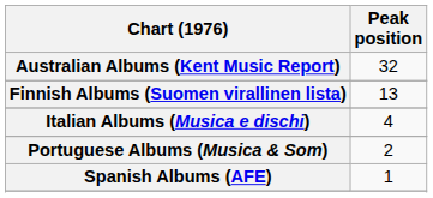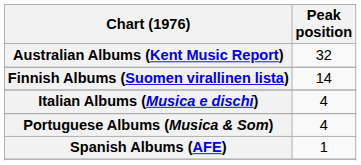 <table class="wikitable sortable plainrowheaders" style="text-align:center;">
 <tr>
 <th scope="col">Chart (1976)</th>
 <th scope="col">Peak<br>position</th>
 </tr>
 <tr>
 <th scope="row">Australian Albums (<a href='#'>Kent Music Report</a>)</th>
 <td>32</td>
 </tr>
 <tr>
 </tr>
 <tr>
 <th scope="row">Finnish Albums (<a href='#'>Suomen virallinen lista</a>)</th>
-<td>13</td>
+<td>14</td>
 </tr>
 <tr>
 </tr>
 <tr>
 <th scope="row">Italian Albums (<em><a href='#'>Musica e dischi</a></em>)</th>
 <td>4</td>
 </tr>
 <tr>
 </tr>
 <tr>
 <th scope="row">Portuguese Albums (<em>Musica & Som</em>)</th>
-<td>2</td>
+<td>4</td>
 </tr>
 <tr>
 <th scope="row">Spanish Albums (<a href='#'>AFE</a>)</th>
 <td>1</td>
 </tr>
 <tr>
 </tr>
 <tr>
 </tr>
 <tr>
 </tr>
 <tr>
 </tr>
 </table>
